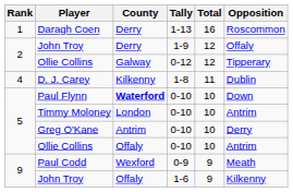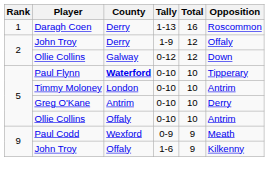 <table class="wikitable">
 <tr>
 <th>Rank</th>
 <th>Player</th>
 <th>County</th>
 <th>Tally</th>
 <th>Total</th>
 <th>Opposition</th>
 </tr>
 <tr>
 <td rowspan=1 align=center>1</td>
 <td><a href='#'>Daragh Coen</a></td>
 <td><a href='#'>Derry</a></td>
 <td align=center>1-13</td>
 <td align=center>16</td>
 <td><a href='#'>Roscommon</a></td>
 </tr>
 <tr>
 <td rowspan=2 align=center>2</td>
 <td><a href='#'>John Troy</a></td>
 <td><a href='#'>Derry</a></td>
 <td align=center>1-9</td>
 <td align=center>12</td>
 <td><a href='#'>Offaly</a></td>
 </tr>
 <tr>
 <td><a href='#'>Ollie Collins</a></td>
 <td><a href='#'>Galway</a></td>
 <td align=center>0-12</td>
 <td align=center>12</td>
-<td><a href='#'>Tipperary</a></td>
-</tr>
-<tr>
-<td rowspan=1 align=center>4</td>
-<td><a href='#'>D. J. Carey</a></td>
-<td><a href='#'>Kilkenny</a></td>
-<td align=center>1-8</td>
-<td align=center>11</td>
-<td><a href='#'>Dublin</a></td>
+<td><a href='#'>Down</a></td>
 </tr>
 <tr>
 <td rowspan=4 align=center>5</td>
 <td><a href='#'>Paul Flynn</a></td>
 <td><strong><a href='#'>Waterford</a></strong></td>
 <td align=center>0-10</td>
 <td align=center>10</td>
-<td><a href='#'>Down</a></td>
+<td><a href='#'>Tipperary</a></td>
 </tr>
 <tr>
 <td><a href='#'>Timmy Moloney</a></td>
 <td><a href='#'>London</a></td>
 <td align=center>0-10</td>
 <td align=center>10</td>
 <td><a href='#'>Antrim</a></td>
 </tr>
 <tr>
 <td><a href='#'>Greg O'Kane</a></td>
 <td><a href='#'>Antrim</a></td>
 <td align=center>0-10</td>
 <td align=center>10</td>
 <td><a href='#'>Derry</a></td>
 </tr>
 <tr>
 <td><a href='#'>Ollie Collins</a></td>
 <td><a href='#'>Offaly</a></td>
 <td align=center>0-10</td>
 <td align=center>10</td>
 <td><a href='#'>Antrim</a></td>
 </tr>
 <tr>
 <td rowspan=2 align=center>9</td>
 <td><a href='#'>Paul Codd</a></td>
 <td><a href='#'>Wexford</a></td>
 <td align=center>0-9</td>
 <td align=center>9</td>
 <td><a href='#'>Meath</a></td>
 </tr>
 <tr>
 <td><a href='#'>John Troy</a></td>
 <td><a href='#'>Offaly</a></td>
 <td align=center>1-6</td>
 <td align=center>9</td>
 <td><a href='#'>Kilkenny</a></td>
 </tr>
 </table>
